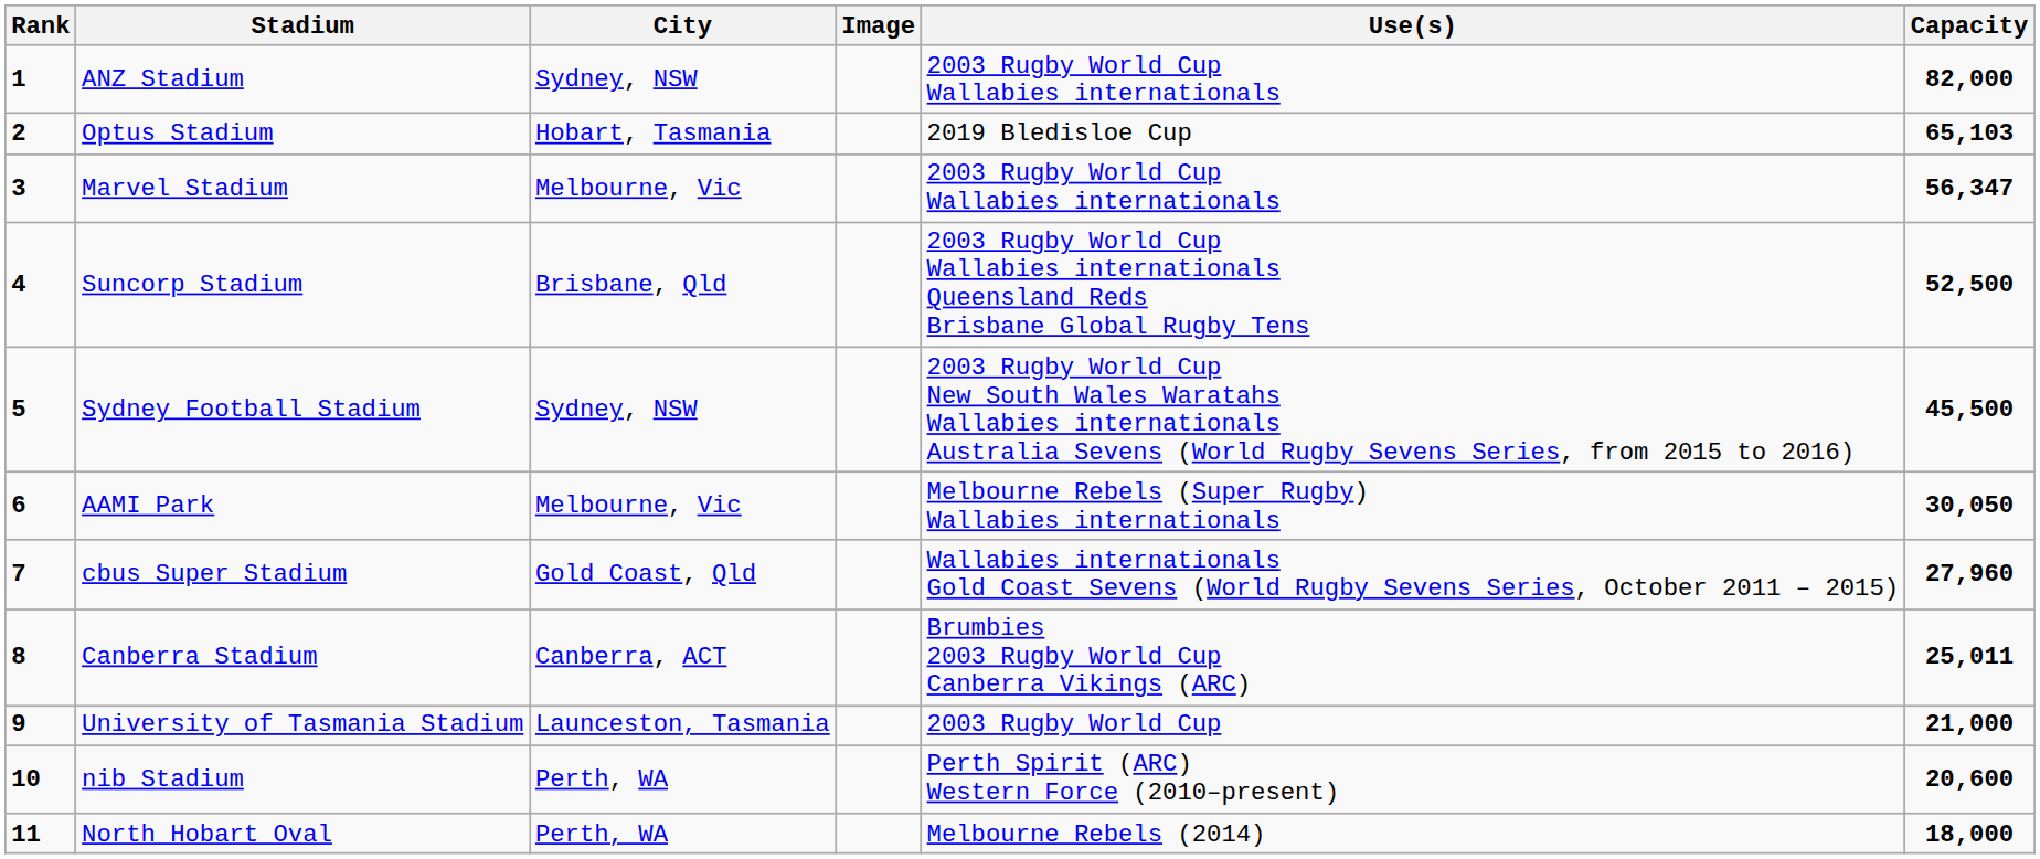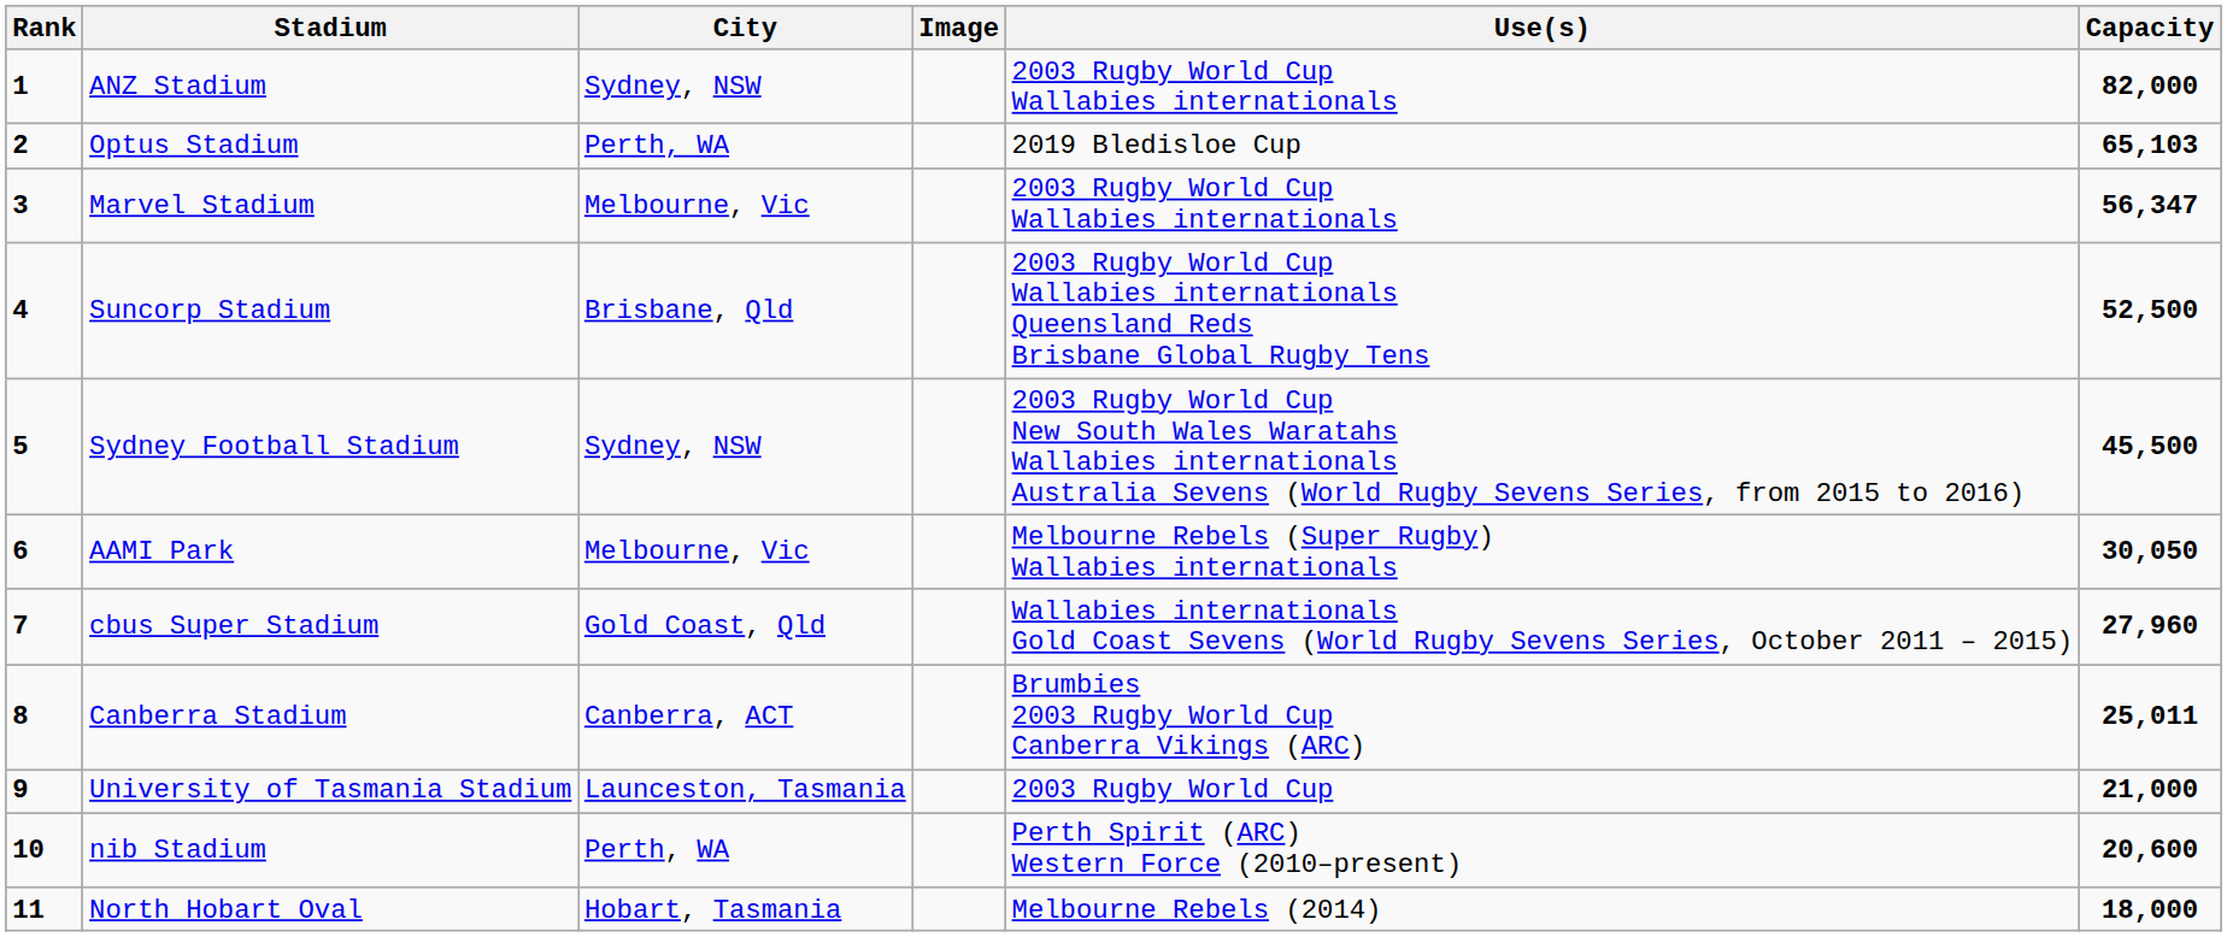 <table class="wikitable sortable">
 <tr>
 <th>Rank</th>
 <th>Stadium</th>
 <th>City</th>
 <th>Image</th>
 <th>Use(s)</th>
 <th>Capacity</th>
 </tr>
 <tr>
 <td><strong>1</strong></td>
 <td><a href='#'>ANZ Stadium</a></td>
 <td><a href='#'>Sydney</a>, <a href='#'>NSW</a></td>
 <td></td>
 <td><a href='#'>2003 Rugby World Cup</a><br><a href='#'>Wallabies internationals</a></td>
 <td style="text-align: center;"><strong>82,000</strong></td>
 </tr>
 <tr>
 <td><strong>2</strong></td>
 <td><a href='#'>Optus Stadium</a></td>
-<td><a href='#'>Hobart</a>, <a href='#'>Tasmania</a></td>
+<td><a href='#'>Perth, WA</a></td>
 <td></td>
 <td>2019 Bledisloe Cup</td>
 <td style="text-align: center;"><strong>65,103</strong></td>
 </tr>
 <tr>
 <td><strong>3</strong></td>
 <td><a href='#'>Marvel Stadium</a></td>
 <td><a href='#'>Melbourne</a>, <a href='#'>Vic</a></td>
 <td></td>
 <td><a href='#'>2003 Rugby World Cup</a><br><a href='#'>Wallabies internationals</a></td>
 <td style="text-align: center;"><strong>56,347</strong></td>
 </tr>
 <tr>
 <td><strong>4</strong></td>
 <td><a href='#'>Suncorp Stadium</a></td>
 <td><a href='#'>Brisbane</a>, <a href='#'>Qld</a></td>
 <td></td>
 <td><a href='#'>2003 Rugby World Cup</a><br><a href='#'>Wallabies internationals</a><br><a href='#'>Queensland Reds</a><br><a href='#'>Brisbane Global Rugby Tens</a></td>
 <td style="text-align: center;"><strong>52,500</strong></td>
 </tr>
 <tr>
 <td><strong>5</strong></td>
 <td><a href='#'>Sydney Football Stadium</a></td>
 <td><a href='#'>Sydney</a>, <a href='#'>NSW</a></td>
 <td></td>
 <td><a href='#'>2003 Rugby World Cup</a><br><a href='#'>New South Wales Waratahs</a><br><a href='#'>Wallabies internationals</a><br><a href='#'>Australia Sevens</a> (<a href='#'>World Rugby Sevens Series</a>, from 2015 to 2016)</td>
 <td style="text-align: center;"><strong>45,500</strong></td>
 </tr>
 <tr>
 <td><strong>6</strong></td>
 <td><a href='#'>AAMI Park</a></td>
 <td><a href='#'>Melbourne</a>, <a href='#'>Vic</a></td>
 <td></td>
 <td><a href='#'>Melbourne Rebels</a> (<a href='#'>Super Rugby</a>)<br><a href='#'>Wallabies internationals</a></td>
 <td style="text-align: center;"><strong>30,050</strong></td>
 </tr>
 <tr>
 <td><strong>7</strong></td>
 <td><a href='#'>cbus Super Stadium</a></td>
 <td><a href='#'>Gold Coast</a>, <a href='#'>Qld</a></td>
 <td></td>
 <td><a href='#'>Wallabies internationals</a><br><a href='#'>Gold Coast Sevens</a> (<a href='#'>World Rugby Sevens Series</a>, October 2011 – 2015)</td>
 <td style="text-align: center;"><strong>27,960</strong></td>
 </tr>
 <tr>
 <td><strong>8</strong></td>
 <td><a href='#'>Canberra Stadium</a></td>
 <td><a href='#'>Canberra</a>, <a href='#'>ACT</a></td>
 <td></td>
 <td><a href='#'>Brumbies</a><br><a href='#'>2003 Rugby World Cup</a><br><a href='#'>Canberra Vikings</a> (<a href='#'>ARC</a>)</td>
 <td style="text-align: center;"><strong>25,011</strong></td>
 </tr>
 <tr>
 <td><strong>9</strong></td>
 <td><a href='#'>University of Tasmania Stadium</a></td>
 <td><a href='#'>Launceston, Tasmania</a></td>
 <td></td>
 <td><a href='#'>2003 Rugby World Cup</a></td>
 <td style="text-align: center;"><strong>21,000</strong></td>
 </tr>
 <tr>
 <td><strong>10</strong></td>
 <td><a href='#'>nib Stadium</a></td>
 <td><a href='#'>Perth</a>, <a href='#'>WA</a></td>
 <td></td>
 <td><a href='#'>Perth Spirit</a> (<a href='#'>ARC</a>)<br><a href='#'>Western Force</a> (2010–present)</td>
 <td style="text-align: center;"><strong>20,600</strong></td>
 </tr>
 <tr>
 <td><strong>11</strong></td>
 <td><a href='#'>North Hobart Oval</a></td>
-<td><a href='#'>Perth, WA</a></td>
+<td><a href='#'>Hobart</a>, <a href='#'>Tasmania</a></td>
 <td></td>
 <td><a href='#'>Melbourne Rebels</a> (2014)</td>
 <td style="text-align: center;"><strong>18,000</strong></td>
 </tr>
 </table>
